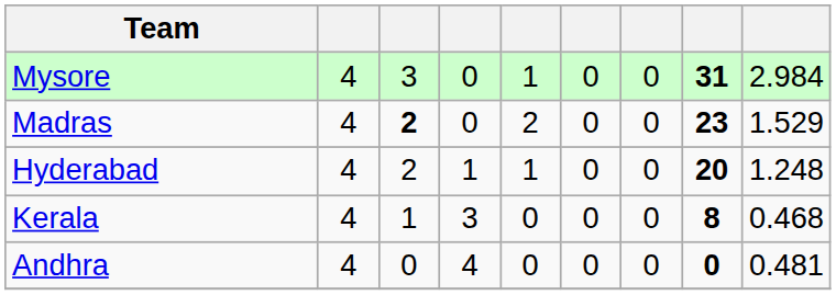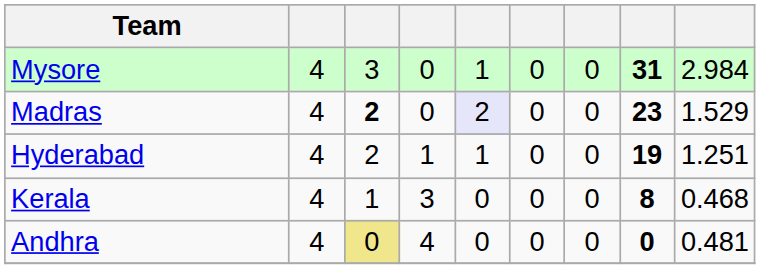 <table class="wikitable" style="text-align:center">
 <tr>
 <th style="width:160px">Team</th>
 <th style="width:25px"></th>
 <th style="width:25px"></th>
 <th style="width:25px"></th>
 <th style="width:25px"></th>
 <th style="width:25px"></th>
 <th style="width:25px"></th>
 <th style="width:25px"></th>
 <th style="width:25px;"></th>
 </tr>
 <tr style="background:#cfc;">
 <td style="text-align:left"><a href='#'>Mysore</a></td>
 <td>4</td>
 <td>3</td>
 <td>0</td>
 <td>1</td>
 <td>0</td>
 <td>0</td>
 <td><strong>31</strong></td>
 <td>2.984</td>
 </tr>
 <tr>
 <td style="text-align:left"><a href='#'>Madras</a></td>
 <td>4</td>
 <td><strong>2</strong></td>
 <td>0</td>
-<td>2</td>
+<td style="background: lavender;">2</td>
 <td>0</td>
 <td>0</td>
 <td><strong>23</strong></td>
 <td>1.529</td>
 </tr>
 <tr>
 <td style="text-align:left"><a href='#'>Hyderabad</a></td>
 <td>4</td>
 <td>2</td>
 <td>1</td>
 <td>1</td>
 <td>0</td>
 <td>0</td>
-<td><strong>20</strong></td>
-<td>1.248</td>
+<td><strong>19</strong></td>
+<td>1.251</td>
 </tr>
 <tr>
 <td style="text-align:left"><a href='#'>Kerala</a></td>
 <td>4</td>
 <td>1</td>
 <td>3</td>
 <td>0</td>
 <td>0</td>
 <td>0</td>
 <td><strong>8</strong></td>
 <td>0.468</td>
 </tr>
 <tr>
 <td style="text-align:left"><a href='#'>Andhra</a></td>
 <td>4</td>
-<td>0</td>
+<td style="background: khaki;">0</td>
 <td>4</td>
 <td>0</td>
 <td>0</td>
 <td>0</td>
 <td><strong>0</strong></td>
 <td>0.481</td>
 </tr>
 <tr>
 </tr>
 </table>
